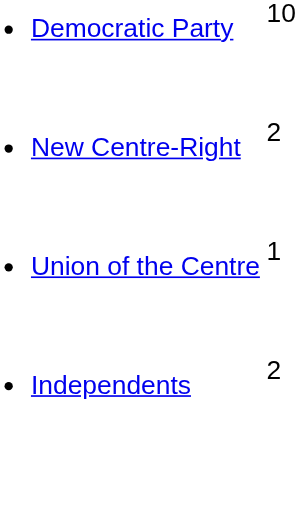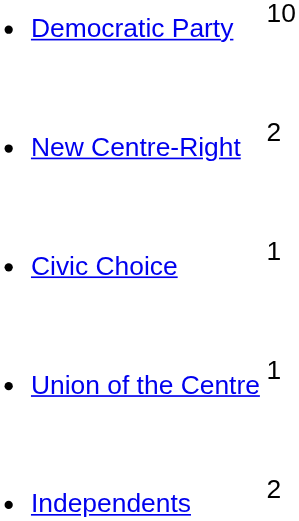 <table>
 <tr>
 <td><br><ul><li><a href='#'>Democratic Party</a></li></ul></td>
 <td><div>10</div></td>
 </tr>
 <tr>
 <td><br><ul><li><a href='#'>New Centre-Right</a></li></ul></td>
 <td><div>2</div></td>
 </tr>
 <tr>
+<td><br><ul><li><a href='#'>Civic Choice</a></li></ul></td>
+<td><div>1</div></td>
+</tr>
+<tr>
 <td><br><ul><li><a href='#'>Union of the Centre</a></li></ul></td>
 <td><div>1</div></td>
 </tr>
 <tr>
 <td><br><ul><li><a href='#'>Independents</a></li></ul></td>
 <td><div>2</div></td>
 </tr>
 </table>
